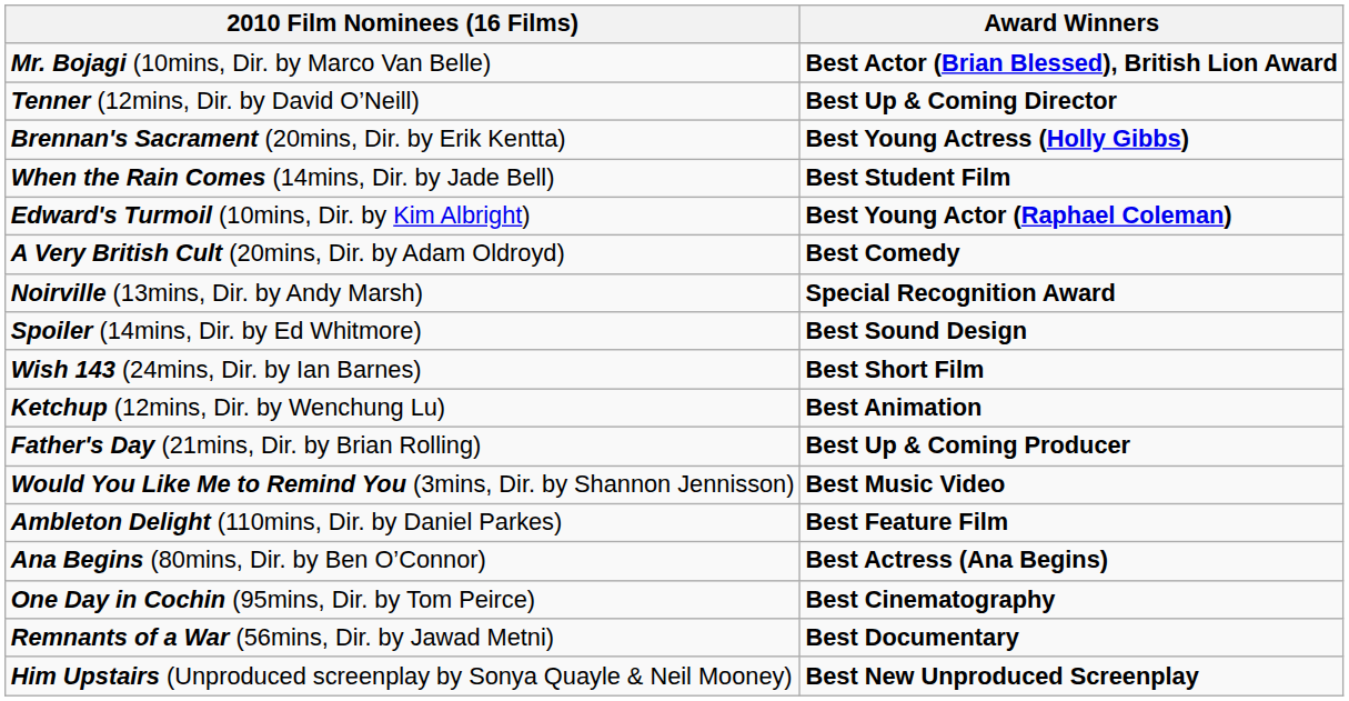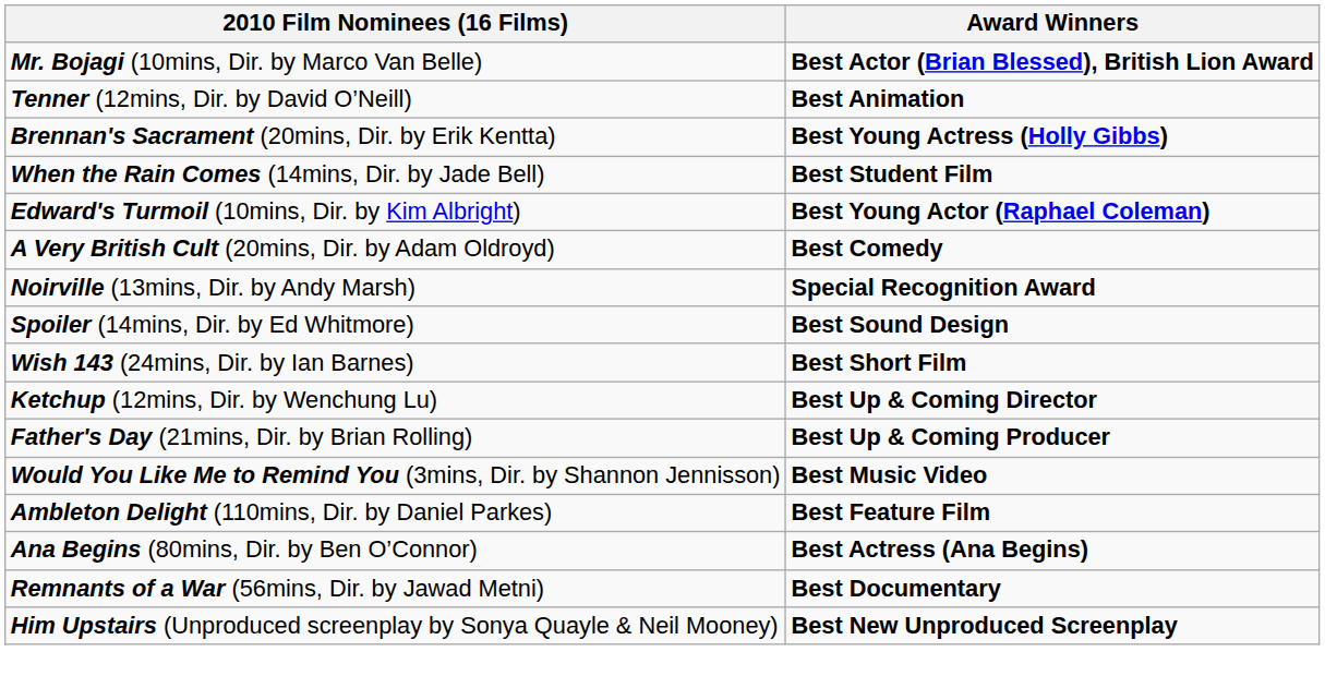 <table class="wikitable mw-collapsible mw-collapsed">
 <tr>
 <th><strong>2010 Film Nominees (16 Films)</strong></th>
 <th><strong>Award Winners</strong></th>
 </tr>
 <tr>
 <td><strong><em>Mr. Bojagi</em></strong> (10mins, Dir. by Marco Van Belle)</td>
 <td><strong>Best Actor (<a href='#'>Brian Blessed</a>), British Lion Award</strong></td>
 </tr>
 <tr>
 <td><strong><em>Tenner</em></strong> (12mins, Dir. by David O’Neill)</td>
-<td><strong>Best Up & Coming Director</strong></td>
+<td><strong>Best Animation</strong></td>
 </tr>
 <tr>
 <td><strong><em>Brennan's Sacrament</em></strong> (20mins, Dir. by Erik Kentta)</td>
 <td><strong>Best Young Actress (<a href='#'>Holly Gibbs</a>)</strong></td>
 </tr>
 <tr>
 <td><strong><em>When the Rain Comes</em></strong>  (14mins, Dir. by Jade Bell)</td>
 <td><strong>Best Student Film</strong></td>
 </tr>
 <tr>
 <td><strong><em>Edward's Turmoil</em></strong> (10mins, Dir. by <a href='#'>Kim Albright</a>)</td>
 <td><strong>Best Young Actor (<a href='#'>Raphael Coleman</a>)</strong></td>
 </tr>
 <tr>
 <td><strong><em>A Very British Cult</em></strong> (20mins, Dir. by Adam Oldroyd)</td>
 <td><strong>Best Comedy</strong></td>
 </tr>
 <tr>
 <td><strong><em>Noirville</em></strong> (13mins, Dir. by Andy Marsh)</td>
 <td><strong>Special Recognition Award</strong></td>
 </tr>
 <tr>
 <td><strong><em>Spoiler</em></strong> (14mins, Dir. by Ed Whitmore)</td>
 <td><strong>Best Sound Design</strong></td>
 </tr>
 <tr>
 <td><strong><em>Wish 143</em></strong> (24mins, Dir. by Ian Barnes)</td>
 <td><strong>Best Short Film</strong></td>
 </tr>
 <tr>
 <td><strong><em>Ketchup</em></strong> (12mins, Dir. by Wenchung Lu)</td>
-<td><strong>Best Animation</strong></td>
+<td><strong>Best Up & Coming Director</strong></td>
 </tr>
 <tr>
 <td><strong><em>Father's Day</em></strong> (21mins, Dir. by Brian Rolling)</td>
 <td><strong>Best Up & Coming Producer</strong></td>
 </tr>
 <tr>
 <td><strong><em>Would You Like Me to Remind You</em></strong> (3mins, Dir. by Shannon Jennisson)</td>
 <td><strong>Best Music Video</strong></td>
 </tr>
 <tr>
 <td><strong><em>Ambleton Delight</em></strong> (110mins, Dir. by Daniel Parkes)</td>
 <td><strong>Best Feature Film</strong></td>
 </tr>
 <tr>
 <td><strong><em>Ana Begins</em></strong> (80mins, Dir. by Ben O’Connor)</td>
 <td><strong>Best Actress (Ana Begins)</strong></td>
 </tr>
 <tr>
-<td><strong><em>One Day in Cochin</em></strong> (95mins, Dir. by Tom Peirce)</td>
-<td><strong>Best Cinematography</strong></td>
-</tr>
-<tr>
 <td><strong><em>Remnants of a War</em></strong> (56mins, Dir. by Jawad Metni)</td>
 <td><strong>Best Documentary</strong></td>
 </tr>
 <tr>
 <td><strong><em>Him Upstairs</em></strong> (Unproduced screenplay by Sonya Quayle & Neil Mooney)</td>
 <td><strong>Best New Unproduced Screenplay</strong></td>
 </tr>
 </table>
